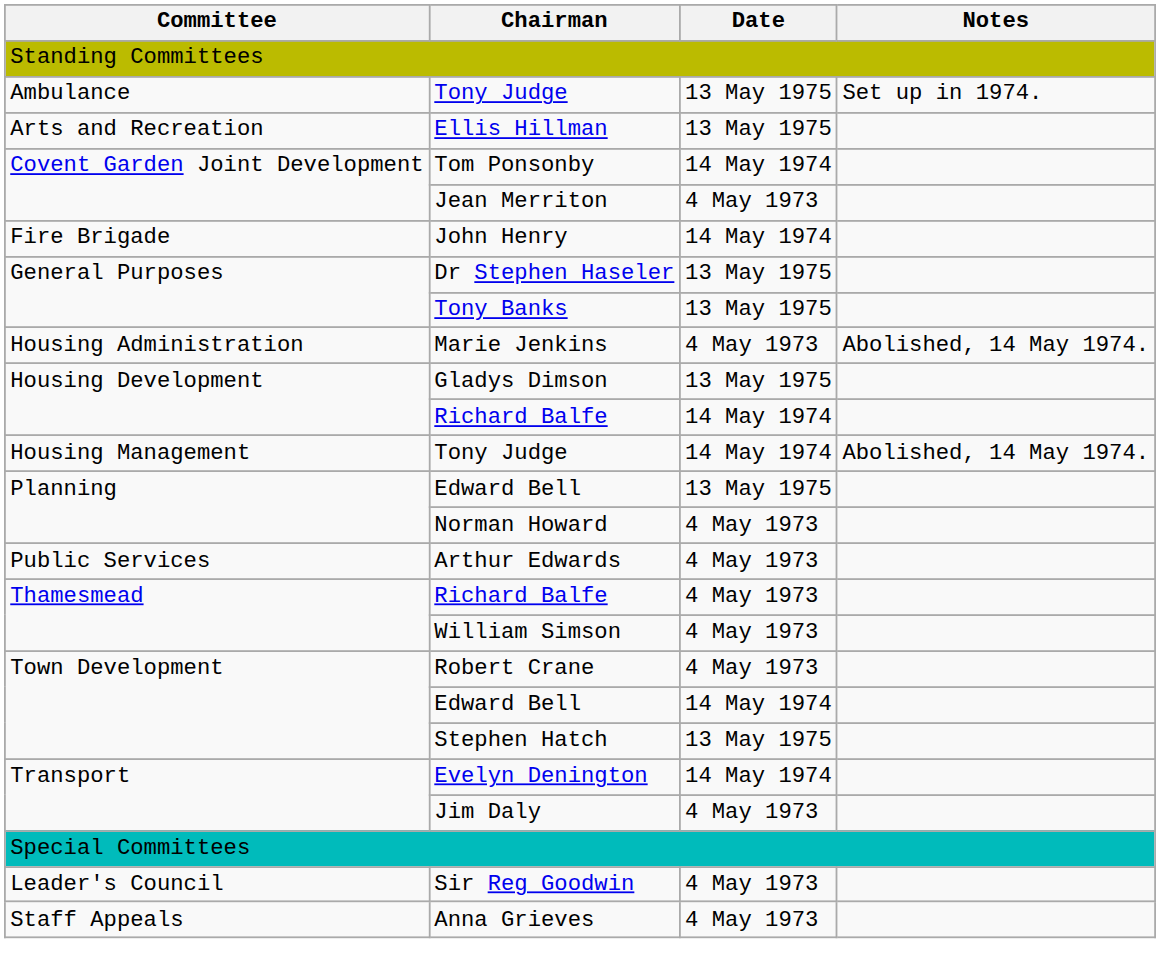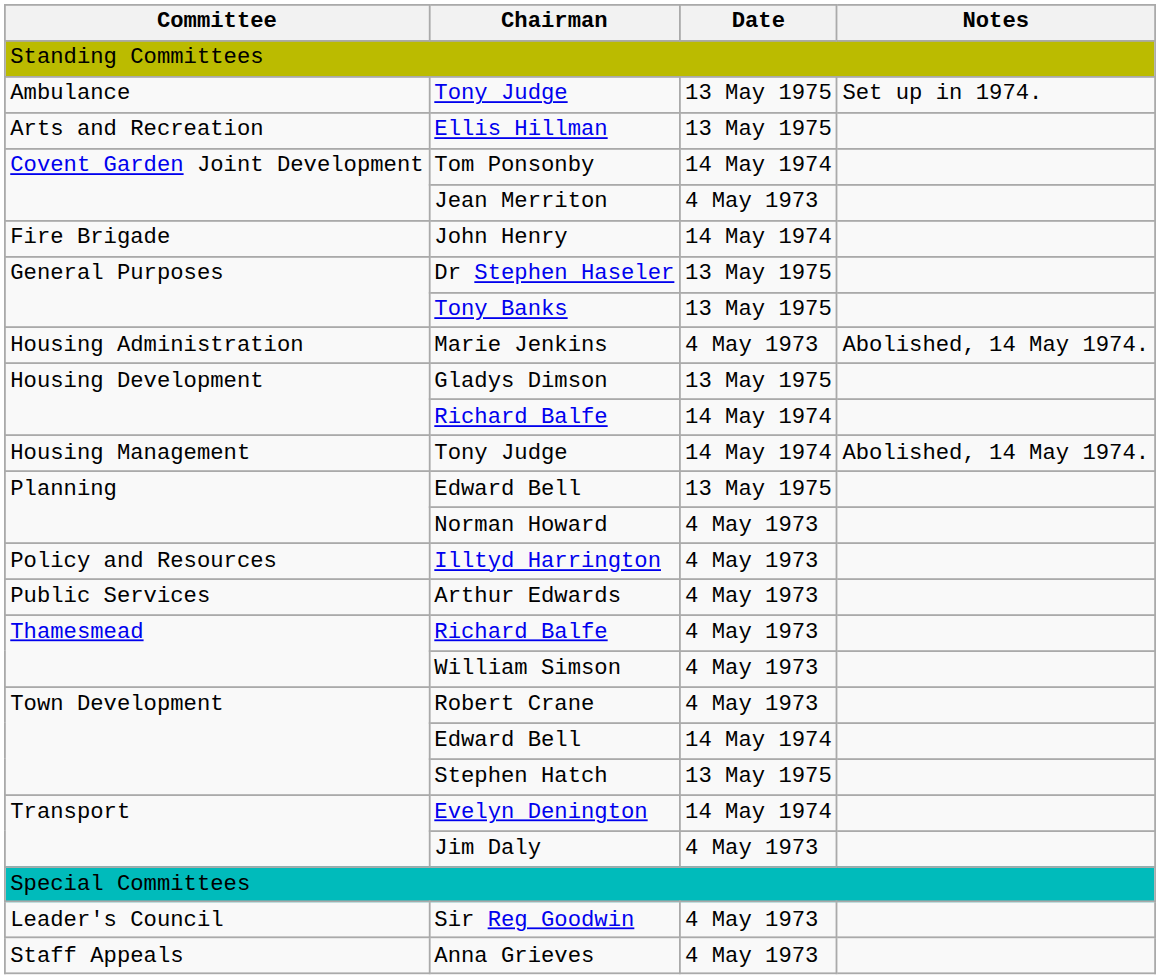 <table class="wikitable" style="font-size: 95%;">
 <tr>
 <th>Committee</th>
 <th>Chairman</th>
 <th>Date</th>
 <th>Notes</th>
 </tr>
 <tr>
 <td bgcolor="#BBBB00" colspan=4>Standing Committees</td>
 </tr>
 <tr>
 <td>Ambulance</td>
 <td><a href='#'>Tony Judge</a></td>
 <td>13 May 1975</td>
 <td>Set up in 1974.</td>
 </tr>
 <tr>
 <td>Arts and Recreation</td>
 <td><a href='#'>Ellis Hillman</a></td>
 <td>13 May 1975</td>
 <td></td>
 </tr>
 <tr>
 <td rowspan=2 valign="top"><a href='#'>Covent Garden</a> Joint Development</td>
 <td>Tom Ponsonby</td>
 <td>14 May 1974</td>
 <td></td>
 </tr>
 <tr>
 <td>Jean Merriton</td>
 <td>4 May 1973</td>
 <td></td>
 </tr>
 <tr>
 <td>Fire Brigade</td>
 <td>John Henry</td>
 <td>14 May 1974</td>
 <td></td>
 </tr>
 <tr>
 <td rowspan=2 valign="top">General Purposes</td>
 <td>Dr <a href='#'>Stephen Haseler</a></td>
 <td>13 May 1975</td>
 <td></td>
 </tr>
 <tr>
 <td><a href='#'>Tony Banks</a></td>
 <td>13 May 1975</td>
 <td></td>
 </tr>
 <tr>
 <td>Housing Administration</td>
 <td>Marie Jenkins</td>
 <td>4 May 1973</td>
 <td>Abolished, 14 May 1974.</td>
 </tr>
 <tr>
 <td rowspan=2 valign="top">Housing Development</td>
 <td>Gladys Dimson</td>
 <td>13 May 1975</td>
 <td></td>
 </tr>
 <tr>
 <td><a href='#'>Richard Balfe</a></td>
 <td>14 May 1974</td>
 <td></td>
 </tr>
 <tr>
 <td>Housing Management</td>
 <td>Tony Judge</td>
 <td>14 May 1974</td>
 <td>Abolished, 14 May 1974.</td>
 </tr>
 <tr>
 <td rowspan=2 valign="top">Planning</td>
 <td>Edward Bell</td>
 <td>13 May 1975</td>
 <td></td>
 </tr>
 <tr>
 <td>Norman Howard</td>
 <td>4 May 1973</td>
 <td></td>
 </tr>
 <tr>
+<td>Policy and Resources</td>
+<td><a href='#'>Illtyd Harrington</a></td>
+<td>4 May 1973</td>
+<td></td>
+</tr>
+<tr>
 <td>Public Services</td>
 <td>Arthur Edwards</td>
 <td>4 May 1973</td>
 <td></td>
 </tr>
 <tr>
 <td rowspan=2 valign="top"><a href='#'>Thamesmead</a></td>
 <td><a href='#'>Richard Balfe</a></td>
 <td>4 May 1973</td>
 <td></td>
 </tr>
 <tr>
 <td>William Simson</td>
 <td>4 May 1973</td>
 <td></td>
 </tr>
 <tr>
 <td rowspan=3 valign="top">Town Development</td>
 <td>Robert Crane</td>
 <td>4 May 1973</td>
 <td></td>
 </tr>
 <tr>
 <td>Edward Bell</td>
 <td>14 May 1974</td>
 <td></td>
 </tr>
 <tr>
 <td>Stephen Hatch</td>
 <td>13 May 1975</td>
 <td></td>
 </tr>
 <tr>
 <td rowspan=2 valign="top">Transport</td>
 <td><a href='#'>Evelyn Denington</a></td>
 <td>14 May 1974</td>
 <td></td>
 </tr>
 <tr>
 <td>Jim Daly</td>
 <td>4 May 1973</td>
 <td></td>
 </tr>
 <tr>
 <td bgcolor="#00BBBB" colspan=4>Special Committees</td>
 </tr>
 <tr>
 <td>Leader's Council</td>
 <td>Sir <a href='#'>Reg Goodwin</a></td>
 <td>4 May 1973</td>
 <td></td>
 </tr>
 <tr>
 <td>Staff Appeals</td>
 <td>Anna Grieves</td>
 <td>4 May 1973</td>
 <td></td>
 </tr>
 </table>
